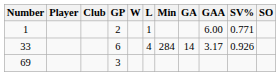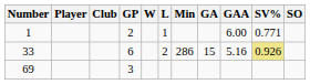 <table class="wikitable sortable" style="text-align: center;">
 <tr>
 <th scope="col">Number</th>
 <th scope="col">Player</th>
 <th scope="col">Club</th>
 <th scope="col">GP</th>
 <th scope="col">W</th>
 <th scope="col">L</th>
 <th scope="col">Min</th>
 <th scope="col">GA</th>
 <th scope="col">GAA</th>
 <th scope="col">SV%</th>
 <th scope="col">SO</th>
 </tr>
 <tr>
 <td>1</td>
 <td scope="row" align=left></td>
 <td align=left></td>
 <td>2</td>
 <td></td>
 <td>1</td>
 <td></td>
 <td></td>
 <td>6.00</td>
 <td>0.771</td>
 <td></td>
 </tr>
 <tr>
 <td>33</td>
 <td scope="row" align=left></td>
 <td align=left></td>
 <td>6</td>
 <td></td>
-<td>4</td>
-<td>284</td>
-<td>14</td>
-<td>3.17</td>
-<td>0.926</td>
+<td>2</td>
+<td>286</td>
+<td>15</td>
+<td>5.16</td>
+<td style="background: khaki;">0.926</td>
 <td></td>
 </tr>
 <tr>
 <td>69</td>
 <td scope="row" align=left></td>
 <td align=left></td>
 <td>3</td>
 <td></td>
 <td></td>
 <td></td>
 <td></td>
 <td></td>
 <td></td>
 <td></td>
 </tr>
 </table>
